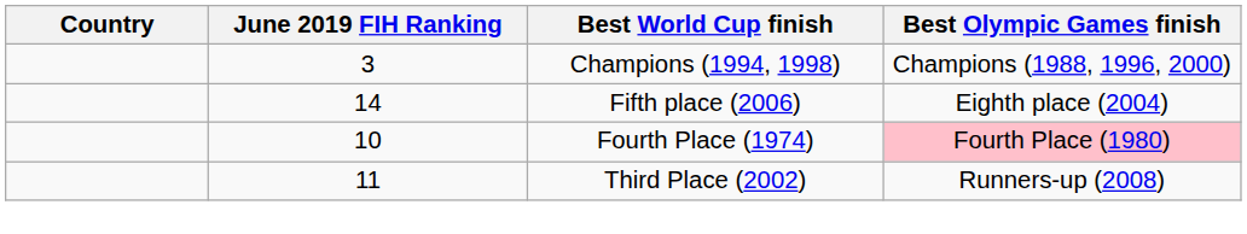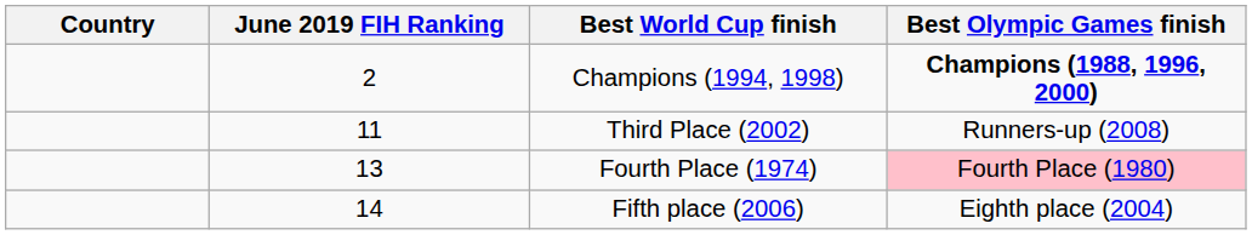 <table class="wikitable">
 <tr>
 <th style="width:125px;">Country</th>
 <th style="width:200px;">June 2019 <a href='#'>FIH Ranking</a></th>
 <th style="width:225px;">Best <a href='#'>World Cup</a> finish</th>
 <th style="width:225px;">Best <a href='#'>Olympic Games</a> finish</th>
 </tr>
 <tr style="text-align:center;">
 <td style="text-align:left;"></td>
-<td>3</td>
+<td>2</td>
 <td>Champions (<a href='#'>1994</a>, <a href='#'>1998</a>)</td>
-<td>Champions (<a href='#'>1988</a>, <a href='#'>1996</a>, <a href='#'>2000</a>)</td>
+<td><strong>Champions (<a href='#'>1988</a>, <a href='#'>1996</a>, <a href='#'>2000</a>)</strong></td>
+</tr>
+<tr style="text-align:center;">
+<td style="text-align:left;"></td>
+<td>11</td>
+<td>Third Place (<a href='#'>2002</a>)</td>
+<td>Runners-up (<a href='#'>2008</a>)</td>
+</tr>
+<tr style="text-align:center;">
+<td style="text-align:left;"></td>
+<td>13</td>
+<td>Fourth Place (<a href='#'>1974</a>)</td>
+<td style="background: pink;">Fourth Place (<a href='#'>1980</a>)</td>
 </tr>
 <tr style="text-align:center;">
 <td style="text-align:left;"></td>
 <td>14</td>
 <td>Fifth place (<a href='#'>2006</a>)</td>
 <td>Eighth place (<a href='#'>2004</a>)</td>
 </tr>
-<tr style="text-align:center;">
-<td style="text-align:left;"></td>
-<td>10</td>
-<td>Fourth Place (<a href='#'>1974</a>)</td>
-<td style="background: pink;">Fourth Place (<a href='#'>1980</a>)</td>
-</tr>
-<tr style="text-align:center;">
-<td style="text-align:left;"></td>
-<td>11</td>
-<td>Third Place (<a href='#'>2002</a>)</td>
-<td>Runners-up (<a href='#'>2008</a>)</td>
-</tr>
 </table>
